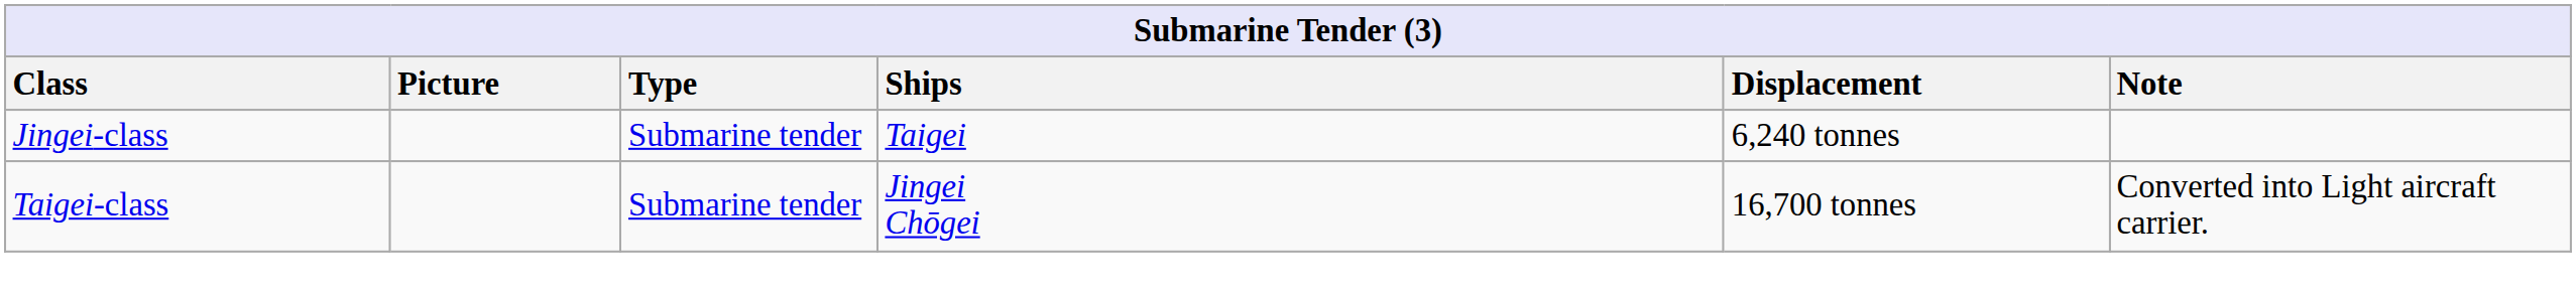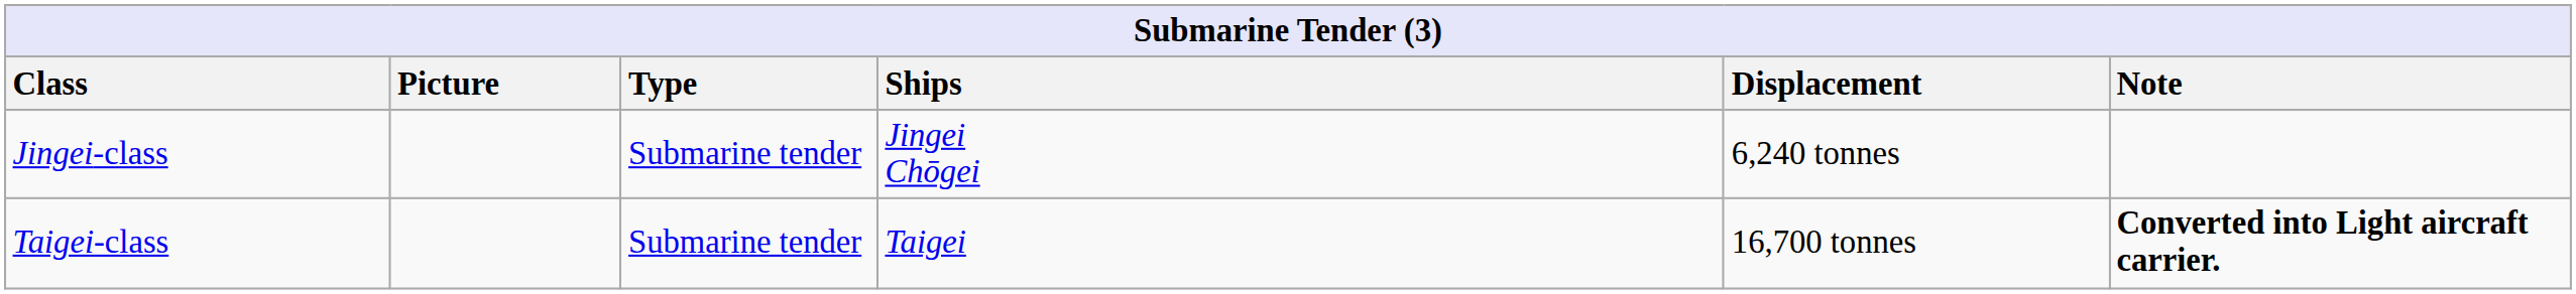 <table class="wikitable ">
 <tr>
 <th colspan="6" style="background: lavender;">Submarine Tender (3)</th>
 </tr>
 <tr>
 <th style="text-align:left; width:15%;">Class</th>
 <th style="text-align:left; width:9%;">Picture</th>
 <th style="text-align:left; width:10%;">Type</th>
 <th style="text-align:left; width:33%;">Ships</th>
 <th style="text-align:left; width:15%;">Displacement</th>
 <th style="text-align:left; width:20%;">Note</th>
 </tr>
 <tr>
 <td><a href='#'><em>Jingei</em>-class</a></td>
 <td></td>
 <td><a href='#'>Submarine tender</a></td>
-<td><a href='#'><em>Taigei</em></a></td>
+<td><a href='#'><em>Jingei</em></a><br><a href='#'><em>Chōgei</em></a></td>
 <td>6,240 tonnes</td>
 <td></td>
 </tr>
 <tr>
 <td><a href='#'><em>Taigei</em>-class</a></td>
 <td></td>
 <td><a href='#'>Submarine tender</a></td>
-<td><a href='#'><em>Jingei</em></a><br><a href='#'><em>Chōgei</em></a></td>
+<td><a href='#'><em>Taigei</em></a></td>
 <td>16,700 tonnes</td>
-<td>Converted into Light aircraft carrier.</td>
+<td><strong>Converted into Light aircraft carrier.</strong></td>
 </tr>
 </table>
